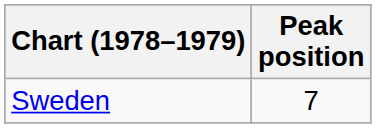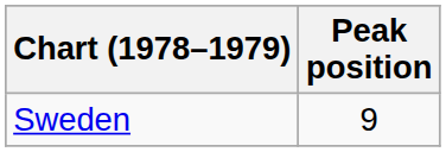 <table class="wikitable">
 <tr>
 <th>Chart (1978–1979)</th>
 <th>Peak<br>position</th>
 </tr>
 <tr>
 <td><a href='#'>Sweden</a></td>
-<td align="center">7</td>
+<td align="center">9</td>
 </tr>
 </table>
